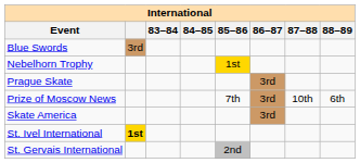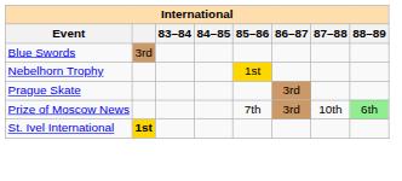 <table class="wikitable" style="text-align:center">
 <tr>
 <th style="background-color: #ffdead; " colspan=8 align=center>International</th>
 </tr>
 <tr>
 <th>Event</th>
 <th></th>
 <th>83–84</th>
 <th>84–85</th>
 <th>85–86</th>
 <th>86–87</th>
 <th>87–88</th>
 <th>88–89</th>
 </tr>
 <tr>
 <td align=left><a href='#'>Blue Swords</a></td>
 <td bgcolor=cc9966>3rd</td>
 <td></td>
 <td></td>
 <td></td>
 <td></td>
 <td></td>
 <td></td>
 </tr>
 <tr>
 <td align=left><a href='#'>Nebelhorn Trophy</a></td>
 <td></td>
 <td></td>
 <td></td>
 <td bgcolor=gold>1st</td>
 <td></td>
 <td></td>
 <td></td>
 </tr>
 <tr>
 <td align=left><a href='#'>Prague Skate</a></td>
 <td></td>
 <td></td>
 <td></td>
 <td></td>
 <td bgcolor=cc9966>3rd</td>
 <td></td>
 <td></td>
 </tr>
 <tr>
 <td align=left><a href='#'>Prize of Moscow News</a></td>
 <td></td>
 <td></td>
 <td></td>
 <td>7th</td>
 <td bgcolor=cc9966>3rd</td>
 <td>10th</td>
-<td>6th</td>
-</tr>
-<tr>
-<td align=left><a href='#'>Skate America</a></td>
-<td></td>
-<td></td>
-<td></td>
-<td></td>
-<td bgcolor=cc9966>3rd</td>
-<td></td>
-<td></td>
+<td style="background: lightgreen;">6th</td>
 </tr>
 <tr>
 <td align=left><a href='#'>St. Ivel International</a></td>
 <td bgcolor=gold><strong>1st</strong></td>
 <td></td>
 <td></td>
 <td></td>
 <td></td>
 <td></td>
 <td></td>
 </tr>
-<tr>
-<td align=left><a href='#'>St. Gervais International</a></td>
-<td></td>
-<td></td>
-<td></td>
-<td bgcolor=silver>2nd</td>
-<td></td>
-<td></td>
-<td></td>
-</tr>
 </table>
